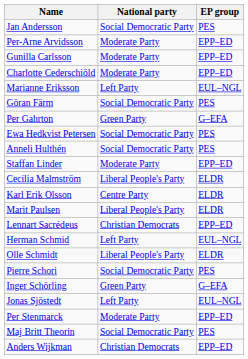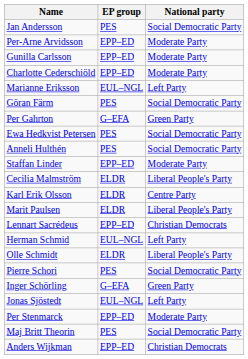 <table class="sortable wikitable">
 <tr>
 <th>Name</th>
+<th>EP group</th>
 <th>National party</th>
-<th>EP group</th>
 </tr>
 <tr>
 <td><a href='#'>Jan Andersson</a></td>
+<td> <a href='#'>PES</a></td>
 <td> <a href='#'>Social Democratic Party</a></td>
-<td> <a href='#'>PES</a></td>
 </tr>
 <tr>
 <td><a href='#'>Per-Arne Arvidsson</a></td>
+<td> <a href='#'>EPP–ED</a></td>
 <td> <a href='#'>Moderate Party</a></td>
-<td> <a href='#'>EPP–ED</a></td>
 </tr>
 <tr>
 <td><a href='#'>Gunilla Carlsson</a></td>
+<td> <a href='#'>EPP–ED</a></td>
 <td> <a href='#'>Moderate Party</a></td>
-<td> <a href='#'>EPP–ED</a></td>
 </tr>
 <tr>
 <td><a href='#'>Charlotte Cederschiöld</a></td>
+<td> <a href='#'>EPP–ED</a></td>
 <td> <a href='#'>Moderate Party</a></td>
-<td> <a href='#'>EPP–ED</a></td>
 </tr>
 <tr>
 <td><a href='#'>Marianne Eriksson</a></td>
+<td> <a href='#'>EUL–NGL</a></td>
 <td> <a href='#'>Left Party</a></td>
-<td> <a href='#'>EUL–NGL</a></td>
 </tr>
 <tr>
 <td><a href='#'>Göran Färm</a></td>
+<td> <a href='#'>PES</a></td>
 <td> <a href='#'>Social Democratic Party</a></td>
-<td> <a href='#'>PES</a></td>
 </tr>
 <tr>
 <td><a href='#'>Per Gahrton</a></td>
+<td> <a href='#'>G–EFA</a></td>
 <td> <a href='#'>Green Party</a></td>
-<td> <a href='#'>G–EFA</a></td>
 </tr>
 <tr>
 <td><a href='#'>Ewa Hedkvist Petersen</a></td>
+<td> <a href='#'>PES</a></td>
 <td> <a href='#'>Social Democratic Party</a></td>
-<td> <a href='#'>PES</a></td>
 </tr>
 <tr>
 <td><a href='#'>Anneli Hulthén</a></td>
+<td> <a href='#'>PES</a></td>
 <td> <a href='#'>Social Democratic Party</a></td>
-<td> <a href='#'>PES</a></td>
 </tr>
 <tr>
 <td><a href='#'>Staffan Linder</a></td>
+<td> <a href='#'>EPP–ED</a></td>
 <td> <a href='#'>Moderate Party</a></td>
-<td> <a href='#'>EPP–ED</a></td>
 </tr>
 <tr>
 <td><a href='#'>Cecilia Malmström</a></td>
+<td> <a href='#'>ELDR</a></td>
 <td> <a href='#'>Liberal People's Party</a></td>
-<td> <a href='#'>ELDR</a></td>
 </tr>
 <tr>
 <td><a href='#'>Karl Erik Olsson</a></td>
+<td> <a href='#'>ELDR</a></td>
 <td> <a href='#'>Centre Party</a></td>
-<td> <a href='#'>ELDR</a></td>
 </tr>
 <tr>
 <td><a href='#'>Marit Paulsen</a></td>
+<td> <a href='#'>ELDR</a></td>
 <td> <a href='#'>Liberal People's Party</a></td>
-<td> <a href='#'>ELDR</a></td>
 </tr>
 <tr>
 <td><a href='#'>Lennart Sacrédeus</a></td>
+<td> <a href='#'>EPP–ED</a></td>
 <td> <a href='#'>Christian Democrats</a></td>
-<td> <a href='#'>EPP–ED</a></td>
 </tr>
 <tr>
 <td><a href='#'>Herman Schmid</a></td>
+<td> <a href='#'>EUL–NGL</a></td>
 <td> <a href='#'>Left Party</a></td>
-<td> <a href='#'>EUL–NGL</a></td>
 </tr>
 <tr>
 <td><a href='#'>Olle Schmidt</a></td>
+<td> <a href='#'>ELDR</a></td>
 <td> <a href='#'>Liberal People's Party</a></td>
-<td> <a href='#'>ELDR</a></td>
 </tr>
 <tr>
 <td><a href='#'>Pierre Schori</a></td>
+<td> <a href='#'>PES</a></td>
 <td> <a href='#'>Social Democratic Party</a></td>
-<td> <a href='#'>PES</a></td>
 </tr>
 <tr>
 <td><a href='#'>Inger Schörling</a></td>
+<td> <a href='#'>G–EFA</a></td>
 <td> <a href='#'>Green Party</a></td>
-<td> <a href='#'>G–EFA</a></td>
 </tr>
 <tr>
 <td><a href='#'>Jonas Sjöstedt</a></td>
+<td> <a href='#'>EUL–NGL</a></td>
 <td> <a href='#'>Left Party</a></td>
-<td> <a href='#'>EUL–NGL</a></td>
 </tr>
 <tr>
 <td><a href='#'>Per Stenmarck</a></td>
+<td> <a href='#'>EPP–ED</a></td>
 <td> <a href='#'>Moderate Party</a></td>
-<td> <a href='#'>EPP–ED</a></td>
 </tr>
 <tr>
 <td><a href='#'>Maj Britt Theorin</a></td>
+<td> <a href='#'>PES</a></td>
 <td> <a href='#'>Social Democratic Party</a></td>
-<td> <a href='#'>PES</a></td>
 </tr>
 <tr>
 <td><a href='#'>Anders Wijkman</a></td>
+<td> <a href='#'>EPP–ED</a></td>
 <td> <a href='#'>Christian Democrats</a></td>
-<td> <a href='#'>EPP–ED</a></td>
 </tr>
 </table>
